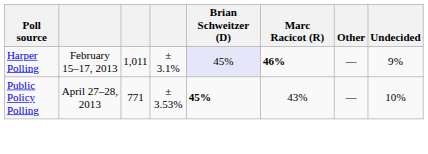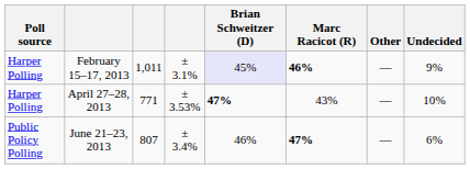 <table class="wikitable">
 <tr valign= bottom>
 <th>Poll source</th>
 <th></th>
 <th></th>
 <th></th>
 <th style="width:100px;">Brian<br>Schweitzer (D)</th>
 <th style="width:100px;">Marc<br>Racicot (R)</th>
 <th>Other</th>
 <th>Undecided</th>
 </tr>
 <tr>
 <td><a href='#'>Harper Polling</a></td>
 <td align=center>February 15–17, 2013</td>
 <td align=center>1,011</td>
 <td align=center>± 3.1%</td>
 <td align=center style="background: lavender;">45%</td>
 <td><strong>46%</strong></td>
 <td align=center>—</td>
 <td align=center>9%</td>
 </tr>
 <tr>
-<td><a href='#'>Public Policy Polling</a></td>
+<td><a href='#'>Harper Polling</a></td>
 <td align=center>April 27–28, 2013</td>
 <td align=center>771</td>
 <td align=center>± 3.53%</td>
-<td><strong>45%</strong></td>
+<td><strong>47%</strong></td>
 <td align=center>43%</td>
 <td align=center>—</td>
 <td align=center>10%</td>
 </tr>
+<tr>
+<td><a href='#'>Public Policy Polling</a></td>
+<td align=center>June 21–23, 2013</td>
+<td align=center>807</td>
+<td align=center>± 3.4%</td>
+<td align=center>46%</td>
+<td><strong>47%</strong></td>
+<td align=center>—</td>
+<td align=center>6%</td>
+</tr>
 </table>
